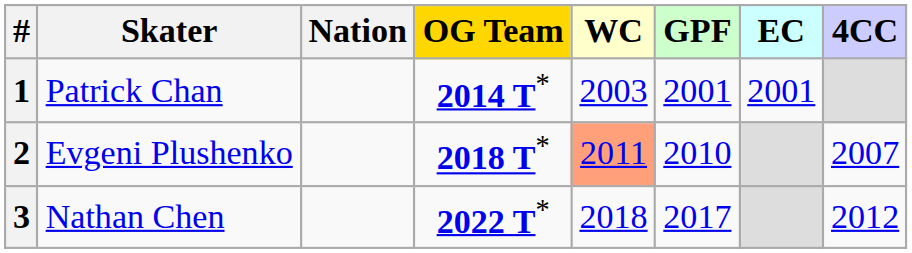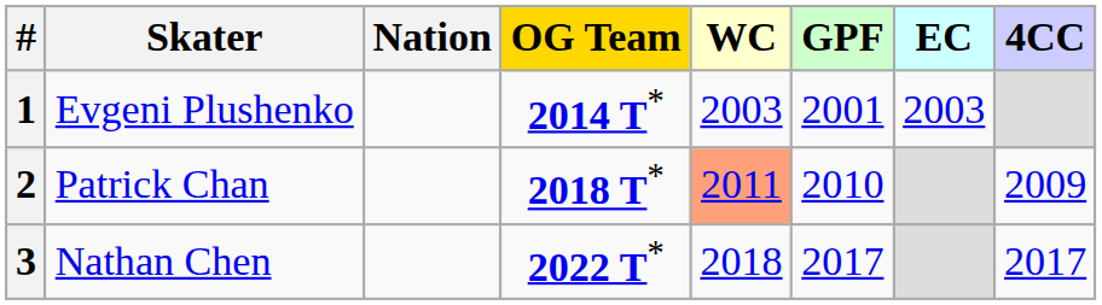 <table class="wikitable sortable" style="text-align: center;">
 <tr>
 <th>#</th>
 <th>Skater</th>
 <th>Nation</th>
 <th style="background-color: gold;">OG Team</th>
 <th style="background-color: #ffc;">WC</th>
 <th style="background-color: #cfc;">GPF</th>
 <th style="background-color: #cff;">EC</th>
 <th style="background-color: #ccf;">4CC</th>
 </tr>
 <tr>
 <th>1</th>
-<td style="text-align: left;"><a href='#'>Patrick Chan</a></td>
+<td style="text-align: left;"><a href='#'>Evgeni Plushenko</a></td>
 <td></td>
 <td><strong><a href='#'>2014 T</a></strong><sup>*</sup></td>
 <td><a href='#'>2003</a></td>
 <td><a href='#'>2001</a></td>
-<td><a href='#'>2001</a></td>
+<td><a href='#'>2003</a></td>
 <td style="background-color: #ddd;"></td>
 </tr>
 <tr>
 <th>2</th>
-<td style="text-align: left;"><a href='#'>Evgeni Plushenko</a></td>
+<td style="text-align: left;"><a href='#'>Patrick Chan</a></td>
 <td></td>
 <td><strong><a href='#'>2018 T</a></strong><sup>*</sup></td>
 <td style="background: lightsalmon;"><a href='#'>2011</a></td>
 <td><a href='#'>2010</a></td>
 <td style="background-color: #ddd;"></td>
-<td><a href='#'>2007</a></td>
+<td><a href='#'>2009</a></td>
 </tr>
 <tr>
 <th>3</th>
 <td style="text-align: left;"><a href='#'>Nathan Chen</a></td>
 <td></td>
 <td><strong><a href='#'>2022 T</a></strong><sup>*</sup></td>
 <td><a href='#'>2018</a></td>
 <td><a href='#'>2017</a></td>
 <td style="background-color: #ddd;"></td>
-<td><a href='#'>2012</a></td>
+<td><a href='#'>2017</a></td>
 </tr>
 </table>
